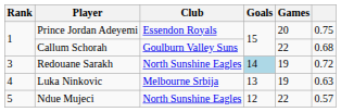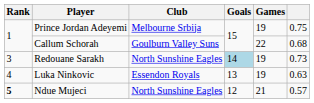 <table class="wikitable">
 <tr>
 <th>Rank</th>
 <th>Player</th>
 <th>Club</th>
 <th>Goals</th>
 <th>Games</th>
 <th></th>
 </tr>
 <tr>
 <td rowspan="2">1</td>
 <td>Prince Jordan Adeyemi</td>
-<td><a href='#'>Essendon Royals</a></td>
+<td><a href='#'>Melbourne Srbija</a></td>
 <td rowspan="2">15</td>
-<td>20</td>
+<td>19</td>
 <td>0.75</td>
 </tr>
 <tr>
 <td>Callum Schorah</td>
 <td><a href='#'>Goulburn Valley Suns</a></td>
 <td>22</td>
 <td>0.68</td>
 </tr>
 <tr>
 <td>3</td>
 <td>Redouane Sarakh</td>
 <td><a href='#'>North Sunshine Eagles</a></td>
 <td style="background: lightblue;">14</td>
 <td>19</td>
-<td>0.72</td>
+<td>0.73</td>
 </tr>
 <tr>
 <td>4</td>
 <td>Luka Ninkovic</td>
-<td><a href='#'>Melbourne Srbija</a></td>
+<td><a href='#'>Essendon Royals</a></td>
 <td>13</td>
 <td>19</td>
 <td>0.63</td>
 </tr>
 <tr>
-<td>5</td>
+<td><strong>5</strong></td>
 <td>Ndue Mujeci</td>
 <td><a href='#'>North Sunshine Eagles</a></td>
 <td>12</td>
-<td>22</td>
+<td>21</td>
 <td>0.57</td>
 </tr>
 </table>
